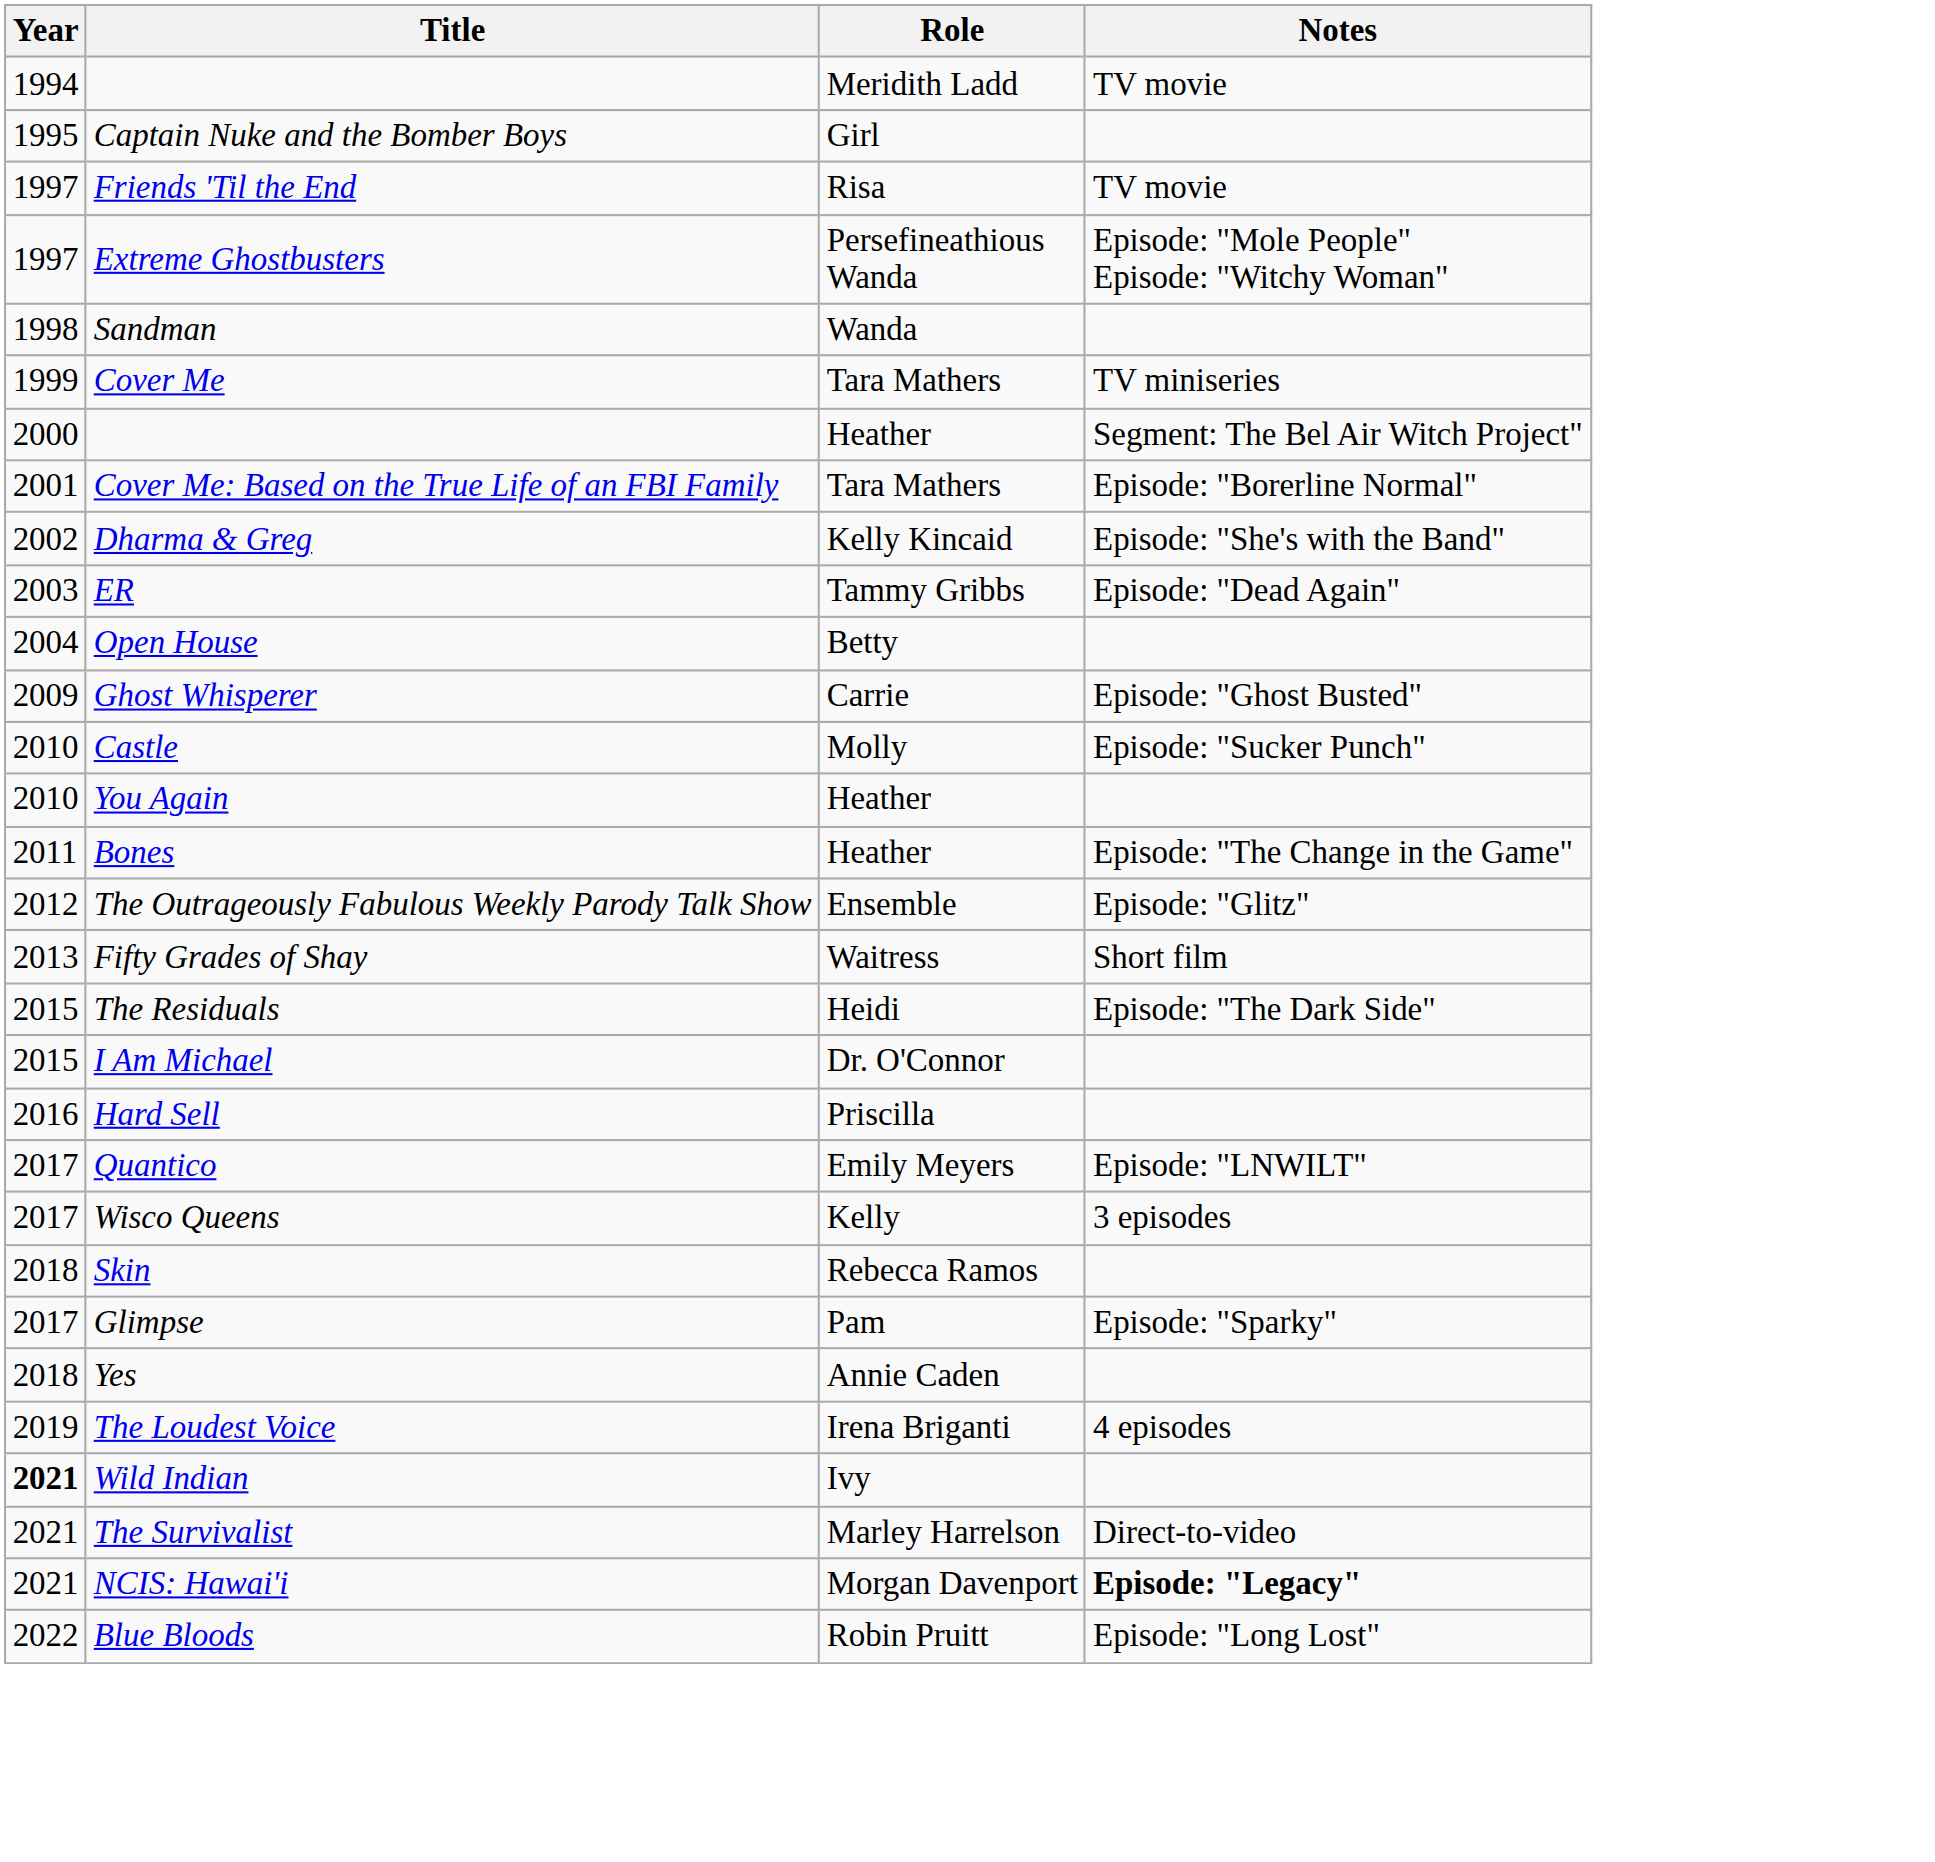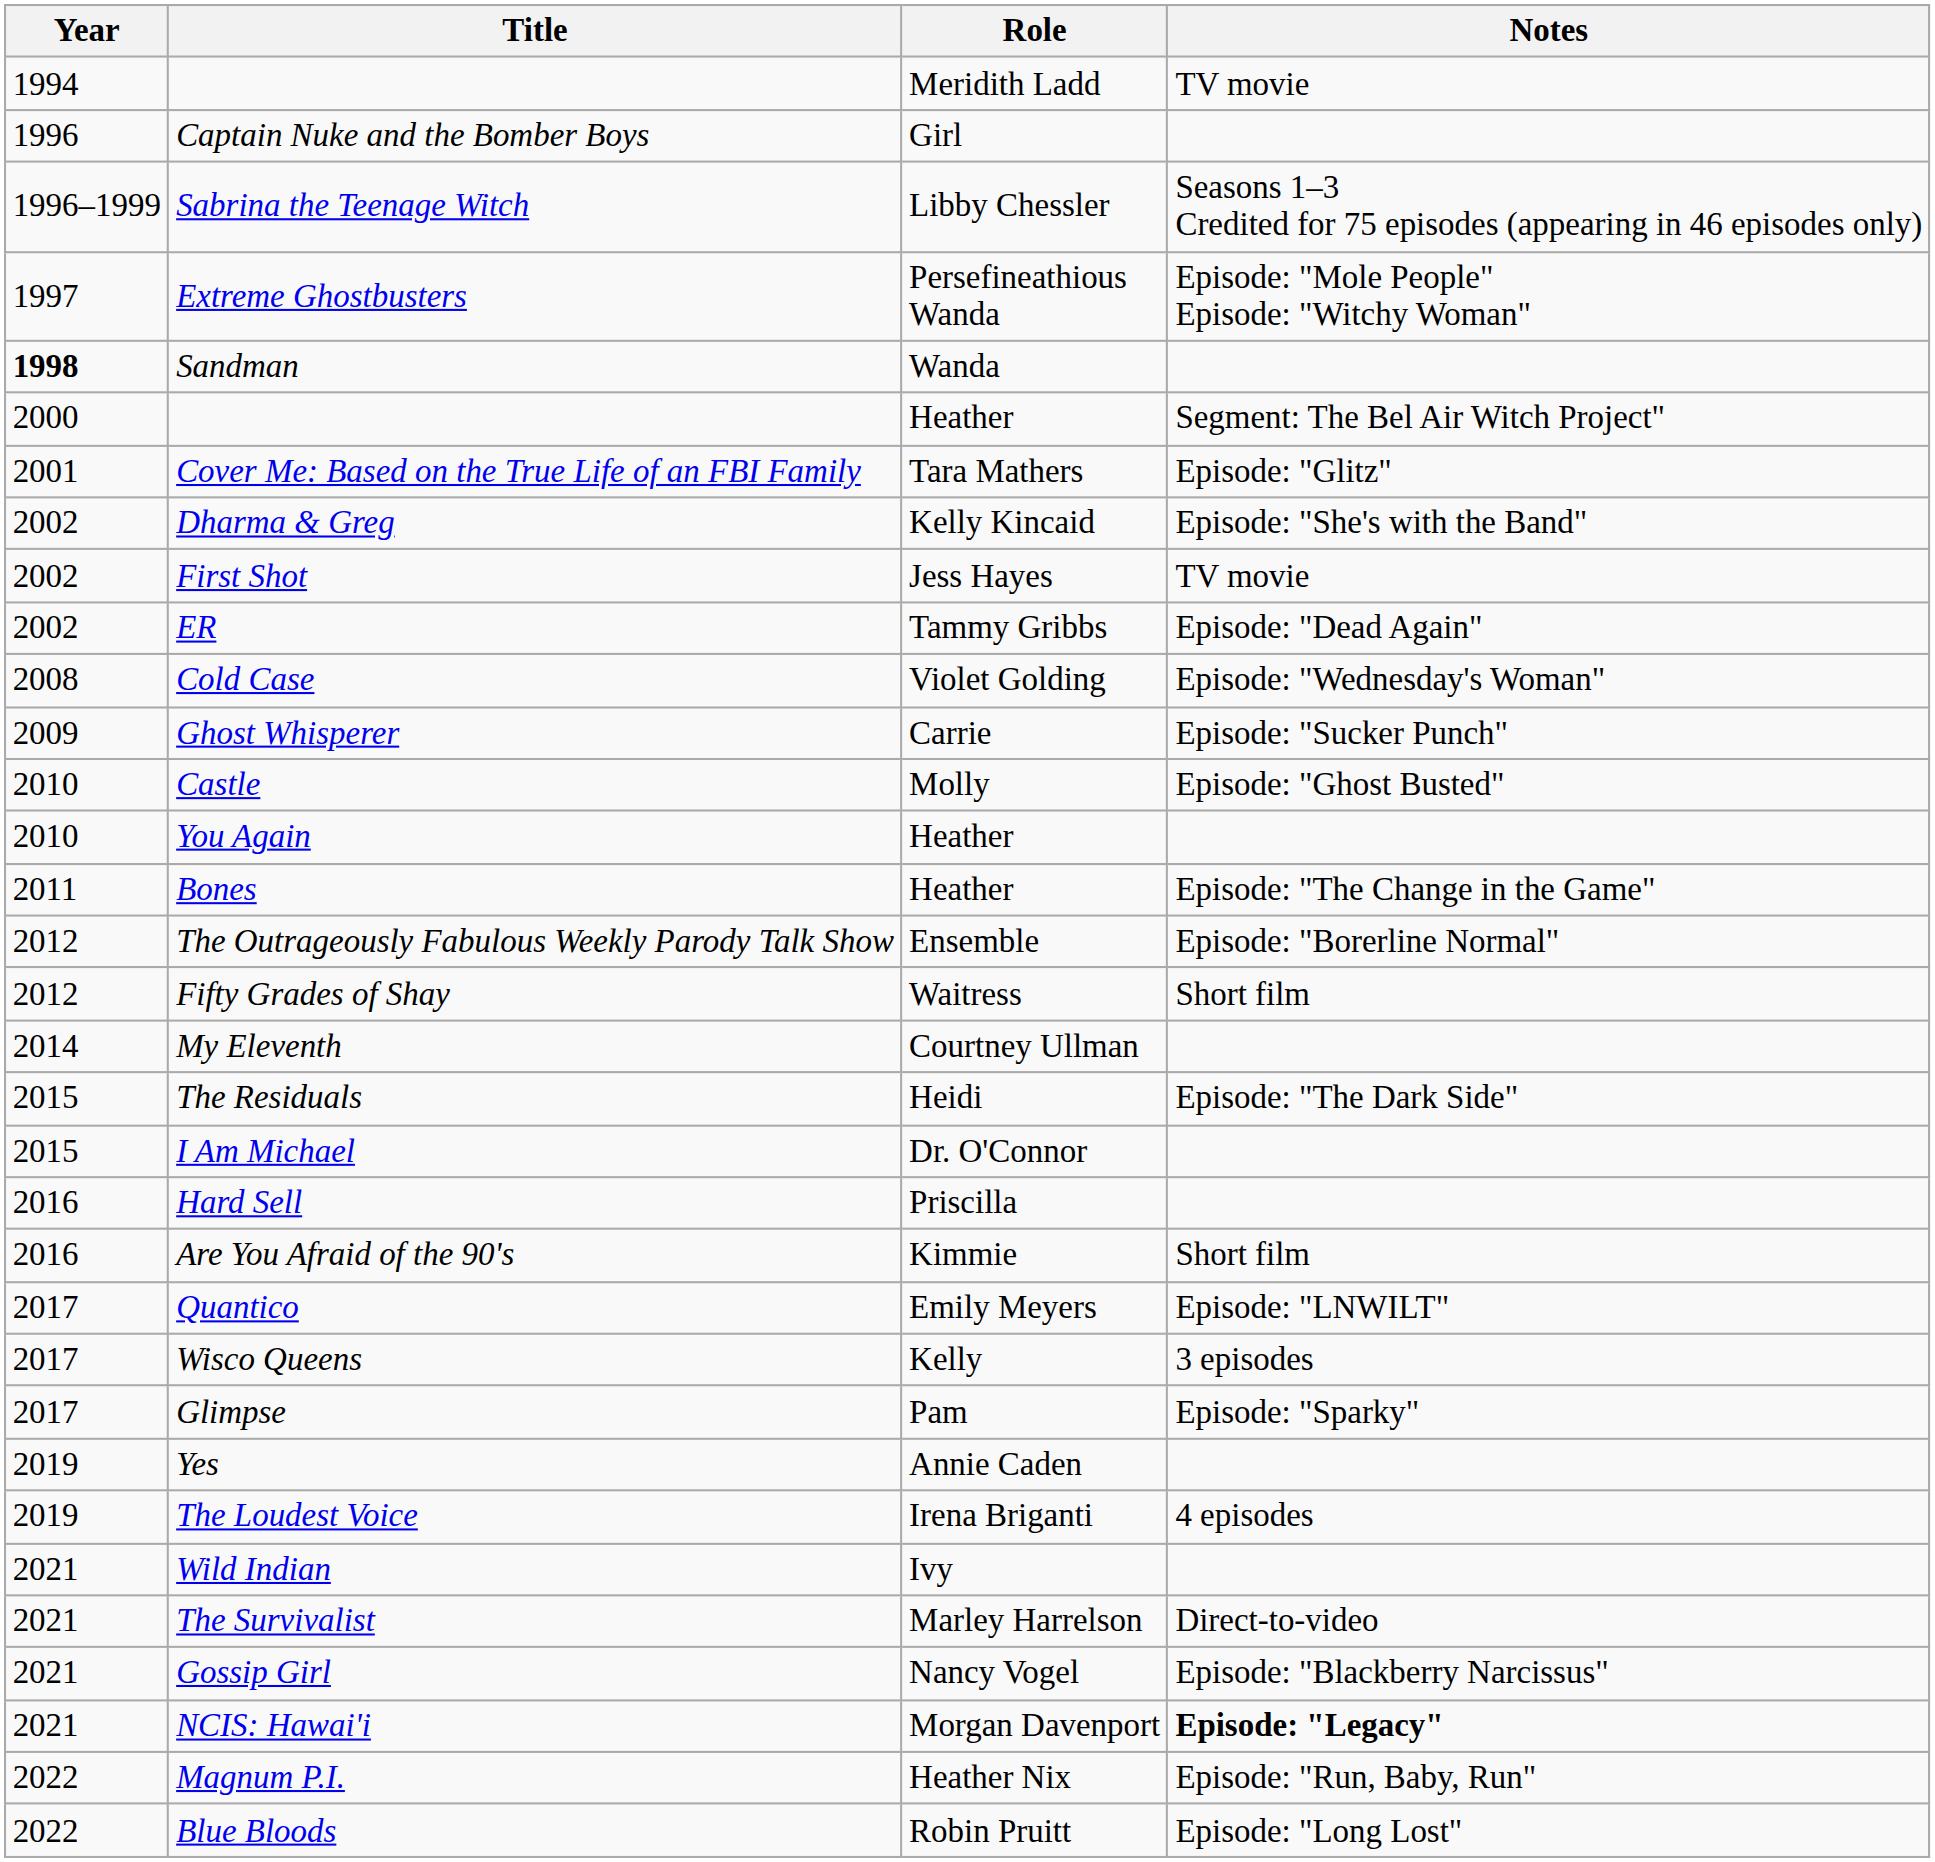 <table class="wikitable sortable">
 <tr>
 <th>Year</th>
 <th>Title</th>
 <th>Role</th>
 <th class="unsortable">Notes</th>
 </tr>
 <tr>
 <td>1994</td>
 <td><em></em></td>
 <td>Meridith Ladd</td>
 <td>TV movie</td>
 </tr>
 <tr>
-<td>1995</td>
+<td>1996</td>
 <td><em>Captain Nuke and the Bomber Boys</em></td>
 <td>Girl</td>
 <td></td>
 </tr>
 <tr>
-<td>1997</td>
-<td><em><a href='#'>Friends 'Til the End</a></em></td>
-<td>Risa</td>
-<td>TV movie</td>
+<td>1996–1999</td>
+<td><em><a href='#'>Sabrina the Teenage Witch</a></em></td>
+<td>Libby Chessler</td>
+<td>Seasons 1–3 <br> Credited for 75 episodes (appearing in 46 episodes only)</td>
 </tr>
 <tr>
 <td>1997</td>
 <td><em><a href='#'>Extreme Ghostbusters</a></em></td>
 <td>Persefineathious<br>Wanda</td>
 <td>Episode: "Mole People"<br>Episode: "Witchy Woman"</td>
 </tr>
 <tr>
-<td>1998</td>
+<td><strong>1998</strong></td>
 <td><em>Sandman</em></td>
 <td>Wanda</td>
 <td></td>
-</tr>
-<tr>
-<td>1999</td>
-<td><em><a href='#'>Cover Me</a></em></td>
-<td>Tara Mathers</td>
-<td>TV miniseries</td>
 </tr>
 <tr>
 <td>2000</td>
 <td><em></em></td>
 <td>Heather</td>
 <td>Segment: The Bel Air Witch Project"</td>
 </tr>
 <tr>
 <td>2001</td>
 <td><em><a href='#'>Cover Me: Based on the True Life of an FBI Family</a></em></td>
 <td>Tara Mathers</td>
-<td>Episode: "Borerline Normal"</td>
+<td>Episode: "Glitz"</td>
 </tr>
 <tr>
 <td>2002</td>
 <td><em><a href='#'>Dharma & Greg</a></em></td>
 <td>Kelly Kincaid</td>
 <td>Episode: "She's with the Band"</td>
 </tr>
 <tr>
-<td>2003</td>
+<td>2002</td>
+<td><em><a href='#'>First Shot</a></em></td>
+<td>Jess Hayes</td>
+<td>TV movie</td>
+</tr>
+<tr>
+<td>2002</td>
 <td><em><a href='#'>ER</a></em></td>
 <td>Tammy Gribbs</td>
 <td>Episode: "Dead Again"</td>
 </tr>
 <tr>
-<td>2004</td>
-<td><em><a href='#'>Open House</a></em></td>
-<td>Betty</td>
-<td></td>
+<td>2008</td>
+<td><em><a href='#'>Cold Case</a></em></td>
+<td>Violet Golding</td>
+<td>Episode: "Wednesday's Woman"</td>
 </tr>
 <tr>
 <td>2009</td>
 <td><em><a href='#'>Ghost Whisperer</a></em></td>
 <td>Carrie</td>
-<td>Episode: "Ghost Busted"</td>
+<td>Episode: "Sucker Punch"</td>
 </tr>
 <tr>
 <td>2010</td>
 <td><em><a href='#'>Castle</a></em></td>
 <td>Molly</td>
-<td>Episode: "Sucker Punch"</td>
+<td>Episode: "Ghost Busted"</td>
 </tr>
 <tr>
 <td>2010</td>
 <td><em><a href='#'>You Again</a></em></td>
 <td>Heather</td>
 <td></td>
 </tr>
 <tr>
 <td>2011</td>
 <td><em><a href='#'>Bones</a></em></td>
 <td>Heather</td>
 <td>Episode: "The Change in the Game"</td>
 </tr>
 <tr>
 <td>2012</td>
 <td><em>The Outrageously Fabulous Weekly Parody Talk Show</em></td>
 <td>Ensemble</td>
-<td>Episode: "Glitz"</td>
+<td>Episode: "Borerline Normal"</td>
 </tr>
 <tr>
-<td>2013</td>
+<td>2012</td>
 <td><em>Fifty Grades of Shay</em></td>
 <td>Waitress</td>
 <td>Short film</td>
+</tr>
+<tr>
+<td>2014</td>
+<td><em>My Eleventh</em></td>
+<td>Courtney Ullman</td>
+<td></td>
 </tr>
 <tr>
 <td>2015</td>
 <td><em>The Residuals</em></td>
 <td>Heidi</td>
 <td>Episode: "The Dark Side"</td>
 </tr>
 <tr>
 <td>2015</td>
 <td><em><a href='#'>I Am Michael</a></em></td>
 <td>Dr. O'Connor</td>
 <td></td>
 </tr>
 <tr>
 <td>2016</td>
 <td><em><a href='#'>Hard Sell</a></em></td>
 <td>Priscilla</td>
 <td></td>
 </tr>
 <tr>
+<td>2016</td>
+<td><em>Are You Afraid of the 90's</em></td>
+<td>Kimmie</td>
+<td>Short film</td>
+</tr>
+<tr>
 <td>2017</td>
 <td><em><a href='#'>Quantico</a></em></td>
 <td>Emily Meyers</td>
 <td>Episode: "LNWILT"</td>
 </tr>
 <tr>
 <td>2017</td>
 <td><em>Wisco Queens</em></td>
 <td>Kelly</td>
 <td>3 episodes</td>
 </tr>
 <tr>
-<td>2018</td>
-<td><em><a href='#'>Skin</a></em></td>
-<td>Rebecca Ramos</td>
-<td></td>
-</tr>
-<tr>
 <td>2017</td>
 <td><em>Glimpse</em></td>
 <td>Pam</td>
 <td>Episode: "Sparky"</td>
 </tr>
 <tr>
-<td>2018</td>
+<td>2019</td>
 <td><em>Yes</em></td>
 <td>Annie Caden</td>
 <td></td>
 </tr>
 <tr>
 <td>2019</td>
 <td><em><a href='#'>The Loudest Voice</a></em></td>
 <td>Irena Briganti</td>
 <td>4 episodes</td>
 </tr>
 <tr>
-<td><strong>2021</strong></td>
+<td>2021</td>
 <td><em><a href='#'>Wild Indian</a></em></td>
 <td>Ivy</td>
 <td></td>
 </tr>
 <tr>
 <td>2021</td>
 <td><em><a href='#'>The Survivalist</a></em></td>
 <td>Marley Harrelson</td>
 <td>Direct-to-video</td>
 </tr>
 <tr>
 <td>2021</td>
+<td><em><a href='#'>Gossip Girl</a></em></td>
+<td>Nancy Vogel</td>
+<td>Episode: "Blackberry Narcissus"</td>
+</tr>
+<tr>
+<td>2021</td>
 <td><em><a href='#'>NCIS: Hawai'i</a></em></td>
 <td>Morgan Davenport</td>
 <td><strong>Episode: "Legacy"</strong></td>
+</tr>
+<tr>
+<td>2022</td>
+<td><em><a href='#'>Magnum P.I.</a></em></td>
+<td>Heather Nix</td>
+<td>Episode: "Run, Baby, Run"</td>
 </tr>
 <tr>
 <td>2022</td>
 <td><em><a href='#'>Blue Bloods</a></em></td>
 <td>Robin Pruitt</td>
 <td>Episode: "Long Lost"</td>
 </tr>
 </table>
